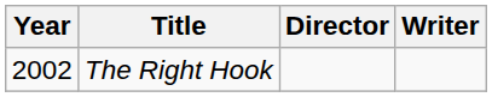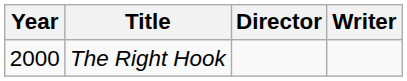 <table class="wikitable">
 <tr>
 <th>Year</th>
 <th>Title</th>
 <th>Director</th>
 <th>Writer</th>
 </tr>
 <tr>
-<td>2002</td>
+<td>2000</td>
 <td><em>The Right Hook</em></td>
 <td></td>
 <td></td>
 </tr>
 </table>
